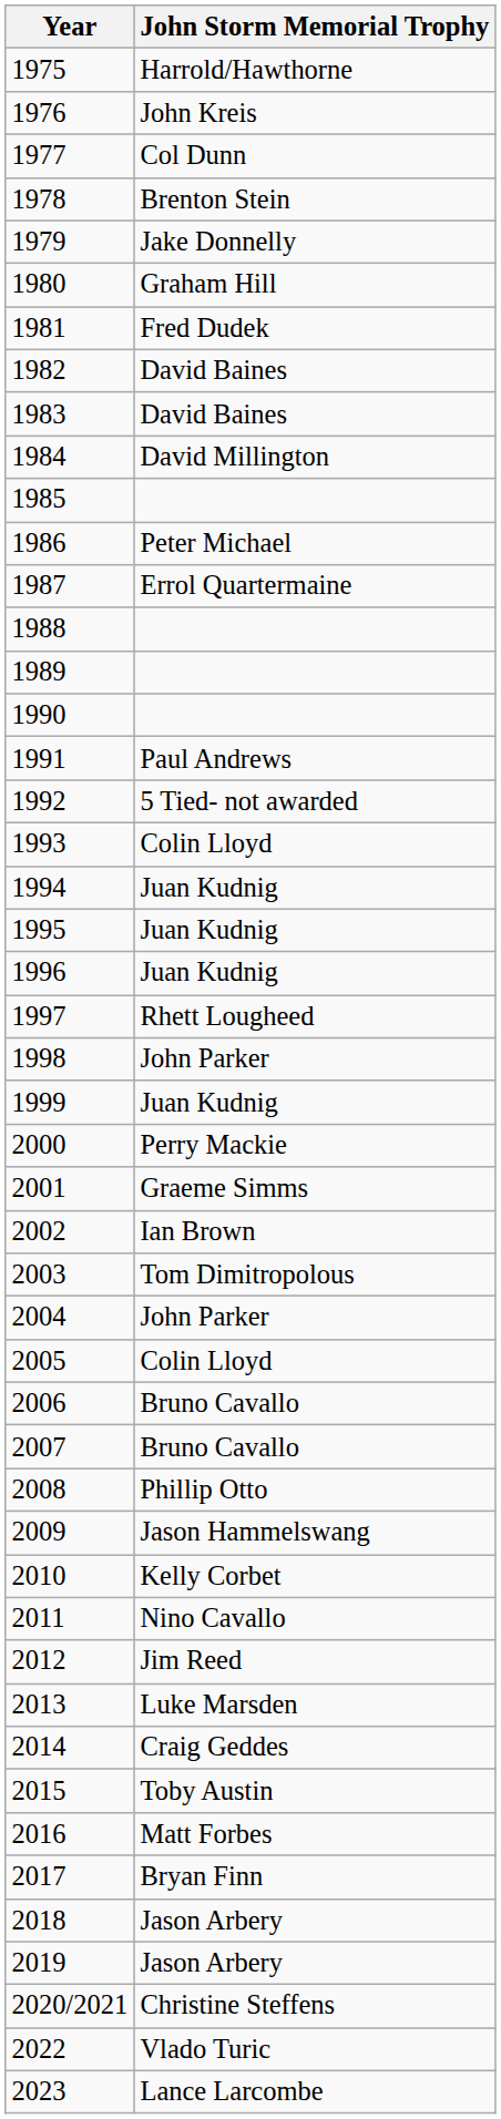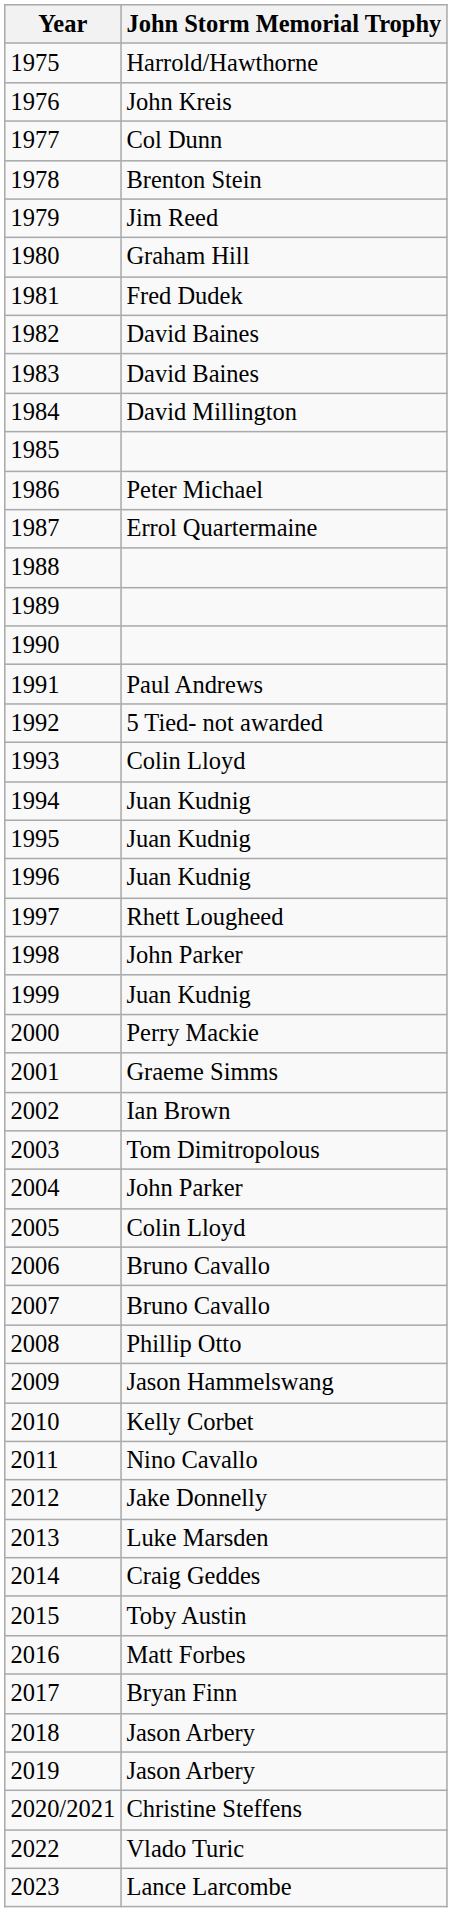 <table class="wikitable">
 <tr>
 <th>Year</th>
 <th><strong>John Storm Memorial Trophy</strong></th>
 </tr>
 <tr>
 <td>1975</td>
 <td>Harrold/Hawthorne</td>
 </tr>
 <tr>
 <td>1976</td>
 <td>John Kreis</td>
 </tr>
 <tr>
 <td>1977</td>
 <td>Col Dunn</td>
 </tr>
 <tr>
 <td>1978</td>
 <td>Brenton Stein</td>
 </tr>
 <tr>
 <td>1979</td>
-<td>Jake Donnelly</td>
+<td>Jim Reed</td>
 </tr>
 <tr>
 <td>1980</td>
 <td>Graham Hill</td>
 </tr>
 <tr>
 <td>1981</td>
 <td>Fred Dudek</td>
 </tr>
 <tr>
 <td>1982</td>
 <td>David Baines</td>
 </tr>
 <tr>
 <td>1983</td>
 <td>David Baines</td>
 </tr>
 <tr>
 <td>1984</td>
 <td>David Millington</td>
 </tr>
 <tr>
 <td>1985</td>
 <td></td>
 </tr>
 <tr>
 <td>1986</td>
 <td>Peter Michael</td>
 </tr>
 <tr>
 <td>1987</td>
 <td>Errol Quartermaine</td>
 </tr>
 <tr>
 <td>1988</td>
 <td></td>
 </tr>
 <tr>
 <td>1989</td>
 <td></td>
 </tr>
 <tr>
 <td>1990</td>
 <td></td>
 </tr>
 <tr>
 <td>1991</td>
 <td>Paul Andrews</td>
 </tr>
 <tr>
 <td>1992</td>
 <td>5 Tied- not awarded</td>
 </tr>
 <tr>
 <td>1993</td>
 <td>Colin Lloyd</td>
 </tr>
 <tr>
 <td>1994</td>
 <td>Juan Kudnig</td>
 </tr>
 <tr>
 <td>1995</td>
 <td>Juan Kudnig</td>
 </tr>
 <tr>
 <td>1996</td>
 <td>Juan Kudnig</td>
 </tr>
 <tr>
 <td>1997</td>
 <td>Rhett Lougheed</td>
 </tr>
 <tr>
 <td>1998</td>
 <td>John Parker</td>
 </tr>
 <tr>
 <td>1999</td>
 <td>Juan Kudnig</td>
 </tr>
 <tr>
 <td>2000</td>
 <td>Perry Mackie</td>
 </tr>
 <tr>
 <td>2001</td>
 <td>Graeme Simms</td>
 </tr>
 <tr>
 <td>2002</td>
 <td>Ian Brown</td>
 </tr>
 <tr>
 <td>2003</td>
 <td>Tom Dimitropolous</td>
 </tr>
 <tr>
 <td>2004</td>
 <td>John Parker</td>
 </tr>
 <tr>
 <td>2005</td>
 <td>Colin Lloyd</td>
 </tr>
 <tr>
 <td>2006</td>
 <td>Bruno Cavallo</td>
 </tr>
 <tr>
 <td>2007</td>
 <td>Bruno Cavallo</td>
 </tr>
 <tr>
 <td>2008</td>
 <td>Phillip Otto</td>
 </tr>
 <tr>
 <td>2009</td>
 <td>Jason Hammelswang</td>
 </tr>
 <tr>
 <td>2010</td>
 <td>Kelly Corbet</td>
 </tr>
 <tr>
 <td>2011</td>
 <td>Nino Cavallo</td>
 </tr>
 <tr>
 <td>2012</td>
-<td>Jim Reed</td>
+<td>Jake Donnelly</td>
 </tr>
 <tr>
 <td>2013</td>
 <td>Luke Marsden</td>
 </tr>
 <tr>
 <td>2014</td>
 <td>Craig Geddes</td>
 </tr>
 <tr>
 <td>2015</td>
 <td>Toby Austin</td>
 </tr>
 <tr>
 <td>2016</td>
 <td>Matt Forbes</td>
 </tr>
 <tr>
 <td>2017</td>
 <td>Bryan Finn</td>
 </tr>
 <tr>
 <td>2018</td>
 <td>Jason Arbery</td>
 </tr>
 <tr>
 <td>2019</td>
 <td>Jason Arbery</td>
 </tr>
 <tr>
 <td>2020/2021</td>
 <td>Christine Steffens</td>
 </tr>
 <tr>
 <td>2022</td>
 <td>Vlado Turic</td>
 </tr>
 <tr>
 <td>2023</td>
 <td>Lance Larcombe</td>
 </tr>
 </table>
